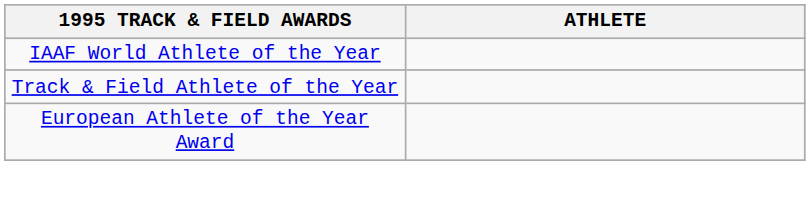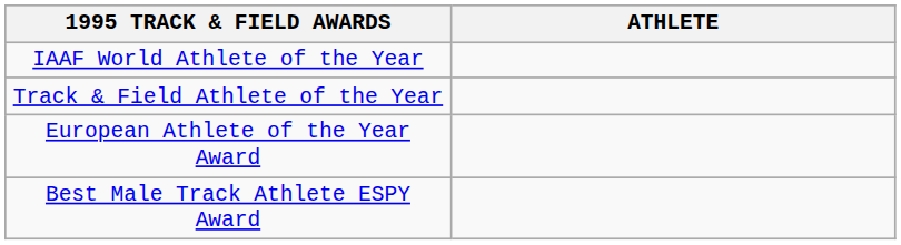 <table class="wikitable" style="border-collapse: collapse; font-size: 90%;">
 <tr>
 <th align="center" style="width: 20em">1995 TRACK & FIELD AWARDS</th>
 <th align="center" style="width: 20em">ATHLETE</th>
 </tr>
 <tr>
 <td align="center"><a href='#'>IAAF World Athlete of the Year</a></td>
 <td></td>
 </tr>
 <tr>
 <td align="center"><a href='#'>Track & Field Athlete of the Year</a></td>
 <td></td>
 </tr>
 <tr>
 <td align="center"><a href='#'>European Athlete of the Year Award</a></td>
 <td></td>
 </tr>
+<tr>
+<td align="center"><a href='#'>Best Male Track Athlete ESPY Award</a></td>
+<td></td>
+</tr>
 </table>
